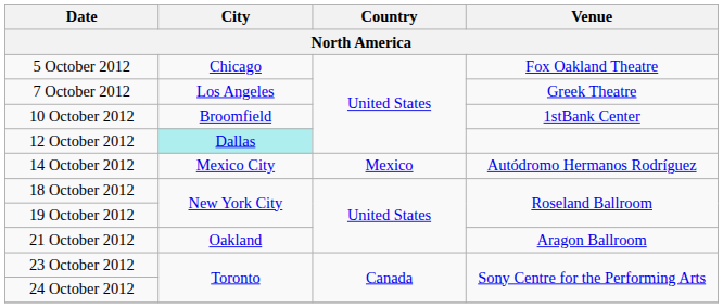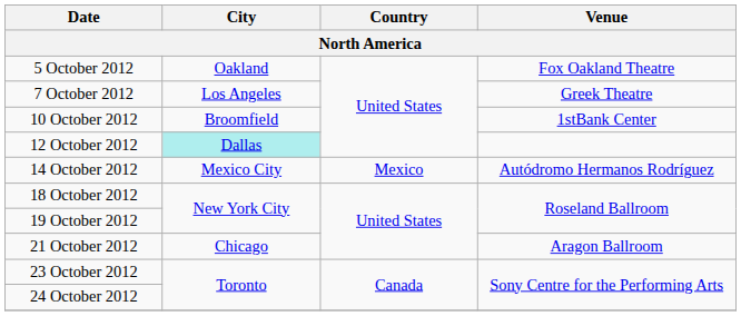 <table class="wikitable" style="text-align:center;">
 <tr>
 <th style="width:150px;">Date</th>
 <th style="width:150px;">City</th>
 <th style="width:150px;">Country</th>
 <th style="width:250px;">Venue</th>
 </tr>
 <tr>
 <th colspan="10">North America</th>
 </tr>
 <tr>
 <td>5 October 2012</td>
-<td><a href='#'>Chicago</a></td>
+<td rowspan="1"><a href='#'>Oakland</a></td>
 <td rowspan="4"><a href='#'>United States</a></td>
 <td rowspan="1"><a href='#'>Fox Oakland Theatre</a></td>
 </tr>
 <tr>
 <td>7 October 2012</td>
 <td><a href='#'>Los Angeles</a></td>
 <td><a href='#'>Greek Theatre</a></td>
 </tr>
 <tr>
 <td>10 October 2012</td>
 <td><a href='#'>Broomfield</a></td>
 <td><a href='#'>1stBank Center</a></td>
 </tr>
 <tr>
 <td>12 October 2012</td>
 <td style="background: paleturquoise;"><a href='#'>Dallas</a></td>
 <td></td>
 </tr>
 <tr>
 <td>14 October 2012</td>
 <td rowspan="1"><a href='#'>Mexico City</a></td>
 <td rowspan="1"><a href='#'>Mexico</a></td>
 <td rowspan="1"><a href='#'>Autódromo Hermanos Rodríguez</a></td>
 </tr>
 <tr>
 <td>18 October 2012</td>
 <td rowspan="2"><a href='#'>New York City</a></td>
 <td rowspan="3"><a href='#'>United States</a></td>
 <td rowspan="2"><a href='#'>Roseland Ballroom</a></td>
 </tr>
 <tr>
 <td>19 October 2012</td>
 </tr>
 <tr>
 <td>21 October 2012</td>
-<td rowspan="1"><a href='#'>Oakland</a></td>
+<td><a href='#'>Chicago</a></td>
 <td><a href='#'>Aragon Ballroom</a></td>
 </tr>
 <tr>
 <td>23 October 2012</td>
 <td rowspan="2"><a href='#'>Toronto</a></td>
 <td rowspan="2"><a href='#'>Canada</a></td>
 <td rowspan="2"><a href='#'>Sony Centre for the Performing Arts</a></td>
 </tr>
 <tr>
 <td>24 October 2012</td>
 </tr>
 <tr>
 </tr>
 </table>
